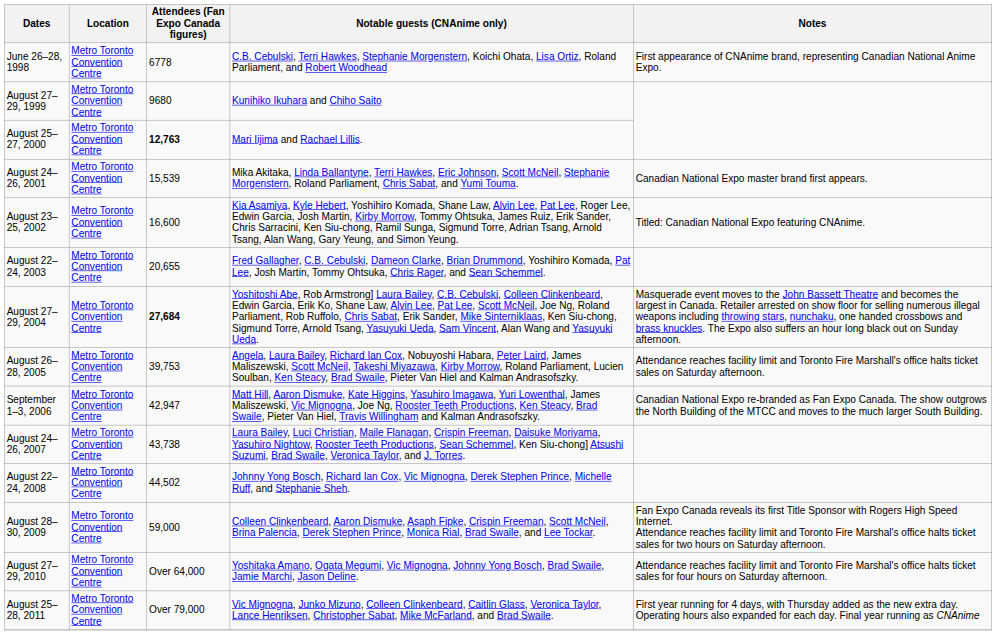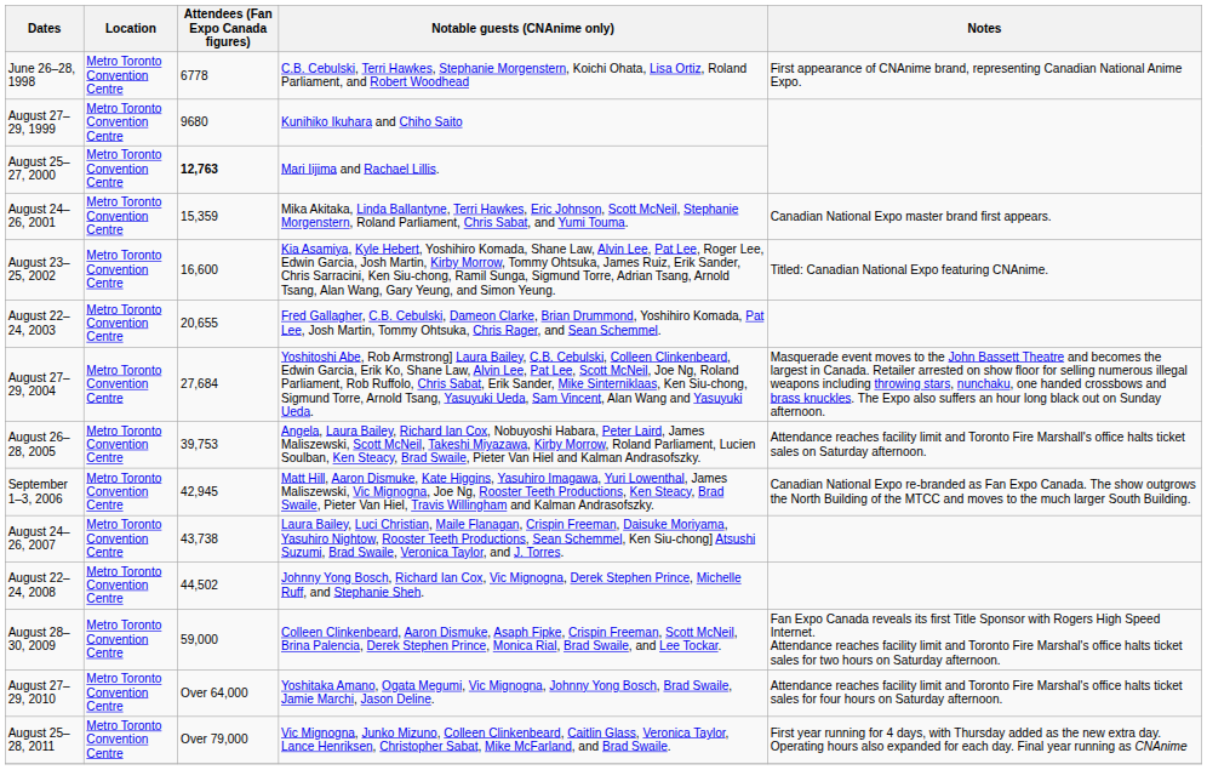 <table class="wikitable">
 <tr>
 <th>Dates</th>
 <th>Location</th>
 <th>Attendees (Fan Expo Canada figures)</th>
 <th>Notable guests (CNAnime only)</th>
 <th>Notes</th>
 </tr>
 <tr>
 <td>June 26–28, 1998</td>
 <td><a href='#'>Metro Toronto Convention Centre</a></td>
 <td>6778</td>
 <td><a href='#'>C.B. Cebulski</a>, <a href='#'>Terri Hawkes</a>, <a href='#'>Stephanie Morgenstern</a>, Koichi Ohata, <a href='#'>Lisa Ortiz</a>, Roland Parliament, and <a href='#'>Robert Woodhead</a></td>
 <td>First appearance of CNAnime brand, representing Canadian National Anime Expo.</td>
 </tr>
 <tr>
 <td>August 27–29, 1999</td>
 <td><a href='#'>Metro Toronto Convention Centre</a></td>
 <td>9680</td>
 <td><a href='#'>Kunihiko Ikuhara</a> and <a href='#'>Chiho Saito</a></td>
 </tr>
 <tr>
 <td>August 25–27, 2000</td>
 <td><a href='#'>Metro Toronto Convention Centre</a></td>
 <td><strong>12,763</strong></td>
 <td><a href='#'>Mari Iijima</a> and <a href='#'>Rachael Lillis</a>.</td>
 </tr>
 <tr>
 <td>August 24–26, 2001</td>
 <td><a href='#'>Metro Toronto Convention Centre</a></td>
-<td>15,539</td>
+<td>15,359</td>
 <td>Mika Akitaka, <a href='#'>Linda Ballantyne</a>, <a href='#'>Terri Hawkes</a>, <a href='#'>Eric Johnson</a>, <a href='#'>Scott McNeil</a>, <a href='#'>Stephanie Morgenstern</a>, Roland Parliament, <a href='#'>Chris Sabat</a>, and <a href='#'>Yumi Touma</a>.</td>
 <td>Canadian National Expo master brand first appears.</td>
 </tr>
 <tr>
 <td>August 23–25, 2002</td>
 <td><a href='#'>Metro Toronto Convention Centre</a></td>
 <td>16,600</td>
 <td><a href='#'>Kia Asamiya</a>, <a href='#'>Kyle Hebert</a>, Yoshihiro Komada, Shane Law, <a href='#'>Alvin Lee</a>, <a href='#'>Pat Lee</a>, Roger Lee, Edwin Garcia, Josh Martin, <a href='#'>Kirby Morrow</a>, Tommy Ohtsuka, James Ruiz, Erik Sander, Chris Sarracini, Ken Siu-chong, Ramil Sunga, Sigmund Torre, Adrian Tsang, Arnold Tsang, Alan Wang, Gary Yeung, and Simon Yeung.</td>
 <td>Titled: Canadian National Expo featuring CNAnime.</td>
 </tr>
 <tr>
 <td>August 22–24, 2003</td>
 <td><a href='#'>Metro Toronto Convention Centre</a></td>
 <td>20,655</td>
 <td><a href='#'>Fred Gallagher</a>, <a href='#'>C.B. Cebulski</a>, <a href='#'>Dameon Clarke</a>, <a href='#'>Brian Drummond</a>, Yoshihiro Komada, <a href='#'>Pat Lee</a>, Josh Martin, Tommy Ohtsuka, <a href='#'>Chris Rager</a>, and <a href='#'>Sean Schemmel</a>.</td>
 </tr>
 <tr>
 <td>August 27–29, 2004</td>
 <td><a href='#'>Metro Toronto Convention Centre</a></td>
-<td><strong>27,684</strong></td>
+<td>27,684</td>
 <td><a href='#'>Yoshitoshi Abe</a>, Rob Armstrong] <a href='#'>Laura Bailey</a>, <a href='#'>C.B. Cebulski</a>, <a href='#'>Colleen Clinkenbeard</a>, Edwin Garcia, Erik Ko, Shane Law, <a href='#'>Alvin Lee</a>, <a href='#'>Pat Lee</a>, <a href='#'>Scott McNeil</a>,  Joe Ng, Roland Parliament, Rob Ruffolo, <a href='#'>Chris Sabat</a>, Erik Sander, <a href='#'>Mike Sinterniklaas</a>, Ken Siu-chong, Sigmund Torre, Arnold Tsang, <a href='#'>Yasuyuki Ueda</a>, <a href='#'>Sam Vincent</a>, Alan Wang and <a href='#'>Yasuyuki Ueda</a>.</td>
 <td>Masquerade event moves to the <a href='#'>John Bassett Theatre</a> and becomes the largest in Canada. Retailer arrested on show floor for selling numerous illegal weapons including <a href='#'>throwing stars</a>, <a href='#'>nunchaku</a>, one handed crossbows and <a href='#'>brass knuckles</a>. The Expo also suffers an hour long black out on Sunday afternoon.</td>
 </tr>
 <tr>
 <td>August 26–28, 2005</td>
 <td><a href='#'>Metro Toronto Convention Centre</a></td>
 <td>39,753</td>
 <td><a href='#'>Angela</a>, <a href='#'>Laura Bailey</a>, <a href='#'>Richard Ian Cox</a>, Nobuyoshi Habara, <a href='#'>Peter Laird</a>, James Maliszewski, <a href='#'>Scott McNeil</a>, <a href='#'>Takeshi Miyazawa</a>, <a href='#'>Kirby Morrow</a>, Roland Parliament, Lucien Soulban, <a href='#'>Ken Steacy</a>, <a href='#'>Brad Swaile</a>, Pieter Van Hiel and Kalman Andrasofszky.</td>
 <td>Attendance reaches facility limit and Toronto Fire Marshall's office halts ticket sales on Saturday afternoon.</td>
 </tr>
 <tr>
 <td>September 1–3, 2006</td>
 <td><a href='#'>Metro Toronto Convention Centre</a></td>
-<td>42,947</td>
+<td>42,945</td>
 <td><a href='#'>Matt Hill</a>, <a href='#'>Aaron Dismuke</a>, <a href='#'>Kate Higgins</a>, <a href='#'>Yasuhiro Imagawa</a>, <a href='#'>Yuri Lowenthal</a>, James Maliszewski, <a href='#'>Vic Mignogna</a>, Joe Ng, <a href='#'>Rooster Teeth Productions</a>, <a href='#'>Ken Steacy</a>, <a href='#'>Brad Swaile</a>, Pieter Van Hiel, <a href='#'>Travis Willingham</a> and Kalman Andrasofszky.</td>
 <td>Canadian National Expo re-branded as Fan Expo Canada. The show outgrows the North Building of the MTCC and moves to the much larger South Building.</td>
 </tr>
 <tr>
 <td>August 24–26, 2007</td>
 <td><a href='#'>Metro Toronto Convention Centre</a></td>
 <td>43,738</td>
 <td><a href='#'>Laura Bailey</a>, <a href='#'>Luci Christian</a>, <a href='#'>Maile Flanagan</a>, <a href='#'>Crispin Freeman</a>,  <a href='#'>Daisuke Moriyama</a>, <a href='#'>Yasuhiro Nightow</a>, <a href='#'>Rooster Teeth Productions</a>, <a href='#'>Sean Schemmel</a>, Ken Siu-chong] <a href='#'>Atsushi Suzumi</a>, <a href='#'>Brad Swaile</a>, <a href='#'>Veronica Taylor</a>, and <a href='#'>J. Torres</a>.</td>
 <td></td>
 </tr>
 <tr>
 <td>August 22–24, 2008</td>
 <td><a href='#'>Metro Toronto Convention Centre</a></td>
 <td>44,502</td>
 <td><a href='#'>Johnny Yong Bosch</a>, <a href='#'>Richard Ian Cox</a>, <a href='#'>Vic Mignogna</a>, <a href='#'>Derek Stephen Prince</a>, <a href='#'>Michelle Ruff</a>, and <a href='#'>Stephanie Sheh</a>.</td>
 <td></td>
 </tr>
 <tr>
 <td>August 28–30, 2009</td>
 <td><a href='#'>Metro Toronto Convention Centre</a></td>
 <td>59,000</td>
 <td><a href='#'>Colleen Clinkenbeard</a>, <a href='#'>Aaron Dismuke</a>, <a href='#'>Asaph Fipke</a>, <a href='#'>Crispin Freeman</a>, <a href='#'>Scott McNeil</a>, <a href='#'>Brina Palencia</a>, <a href='#'>Derek Stephen Prince</a>, <a href='#'>Monica Rial</a>, <a href='#'>Brad Swaile</a>, and <a href='#'>Lee Tockar</a>.</td>
 <td>Fan Expo Canada reveals its first Title Sponsor with Rogers High Speed Internet.<br>Attendance reaches facility limit and Toronto Fire Marshal's office halts ticket sales for two hours on Saturday afternoon.</td>
 </tr>
 <tr>
 <td>August 27–29, 2010</td>
 <td><a href='#'>Metro Toronto Convention Centre</a></td>
 <td>Over 64,000</td>
 <td><a href='#'>Yoshitaka Amano</a>, <a href='#'>Ogata Megumi</a>, <a href='#'>Vic Mignogna</a>, <a href='#'>Johnny Yong Bosch</a>, <a href='#'>Brad Swaile</a>, <a href='#'>Jamie Marchi</a>, <a href='#'>Jason Deline</a>.</td>
 <td>Attendance reaches facility limit and Toronto Fire Marshal's office halts ticket sales for four hours on Saturday afternoon.</td>
 </tr>
 <tr>
 <td>August 25–28, 2011</td>
 <td><a href='#'>Metro Toronto Convention Centre</a></td>
 <td>Over 79,000</td>
 <td><a href='#'>Vic Mignogna</a>, <a href='#'>Junko Mizuno</a>,  <a href='#'>Colleen Clinkenbeard</a>, <a href='#'>Caitlin Glass</a>, <a href='#'>Veronica Taylor</a>, <a href='#'>Lance Henriksen</a>, <a href='#'>Christopher Sabat</a>, <a href='#'>Mike McFarland</a>, and <a href='#'>Brad Swaile</a>.</td>
 <td>First year running for 4 days, with Thursday added as the new extra day. Operating hours also expanded for each day.  Final year running as <em>CNAnime</em></td>
 </tr>
 <tr>
 </tr>
 </table>
